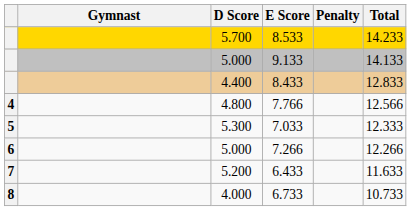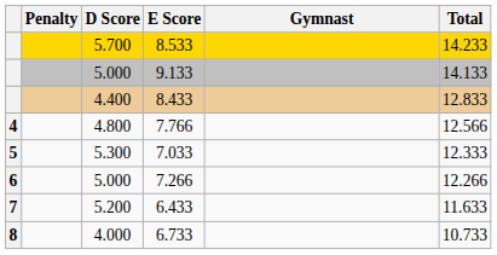 <table class="wikitable sortable" style="text-align:center; font-size:95%;">
 <tr>
 <th></th>
-<th width="210">Gymnast</th>
+<th>Penalty</th>
 <th>D Score</th>
 <th>E Score</th>
-<th>Penalty</th>
+<th width="210">Gymnast</th>
 <th>Total</th>
 </tr>
 <tr style="background-color:gold;">
 <th></th>
-<td align="left"></td>
+<td></td>
 <td>5.700</td>
 <td>8.533</td>
-<td></td>
+<td align="left"></td>
 <td>14.233</td>
 </tr>
 <tr style="background-color:silver;">
 <th></th>
-<td align="left"></td>
+<td></td>
 <td>5.000</td>
 <td>9.133</td>
-<td></td>
+<td align="left"></td>
 <td>14.133</td>
 </tr>
 <tr style="background-color:#eecc99;">
 <th></th>
-<td align="left"></td>
+<td></td>
 <td>4.400</td>
 <td>8.433</td>
-<td></td>
+<td align="left"></td>
 <td>12.833</td>
 </tr>
 <tr>
 <th>4</th>
-<td align="left"></td>
+<td></td>
 <td>4.800</td>
 <td>7.766</td>
-<td></td>
+<td align="left"></td>
 <td>12.566</td>
 </tr>
 <tr>
 <th>5</th>
-<td align="left"></td>
+<td></td>
 <td>5.300</td>
 <td>7.033</td>
-<td></td>
+<td align="left"></td>
 <td>12.333</td>
 </tr>
 <tr>
 <th>6</th>
-<td align="left"></td>
+<td></td>
 <td>5.000</td>
 <td>7.266</td>
-<td></td>
+<td align="left"></td>
 <td>12.266</td>
 </tr>
 <tr>
 <th>7</th>
-<td align="left"></td>
+<td></td>
 <td>5.200</td>
 <td>6.433</td>
-<td></td>
+<td align="left"></td>
 <td>11.633</td>
 </tr>
 <tr>
 <th>8</th>
-<td align="left"></td>
+<td></td>
 <td>4.000</td>
 <td>6.733</td>
-<td></td>
+<td align="left"></td>
 <td>10.733</td>
 </tr>
 </table>
